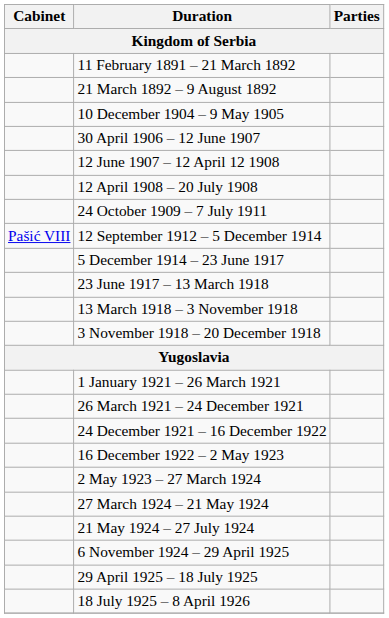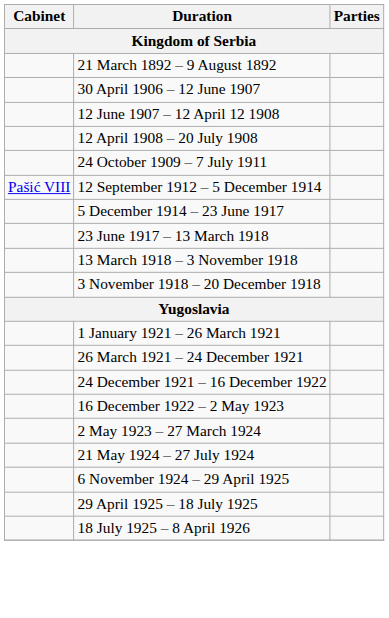 <table class="wikitable">
 <tr>
 <th>Cabinet</th>
 <th>Duration</th>
 <th>Parties</th>
 </tr>
 <tr>
 <th Colspan=3>Kingdom of Serbia</th>
 </tr>
 <tr>
 <td></td>
-<td>11 February 1891 – 21 March 1892</td>
-<td></td>
-</tr>
-<tr>
-<td></td>
 <td>21 March 1892 – 9 August 1892</td>
-<td></td>
-</tr>
-<tr>
-<td></td>
-<td>10 December 1904 – 9 May 1905</td>
 <td></td>
 </tr>
 <tr>
 <td></td>
 <td>30 April 1906 – 12 June 1907</td>
 <td></td>
 </tr>
 <tr>
 <td></td>
 <td>12 June 1907 – 12 April 12 1908</td>
 <td></td>
 </tr>
 <tr>
 <td></td>
 <td>12 April 1908 – 20 July 1908</td>
 <td></td>
 </tr>
 <tr>
 <td></td>
 <td>24 October 1909 – 7 July 1911</td>
 <td></td>
 </tr>
 <tr>
 <td><a href='#'>Pašić VIII</a></td>
 <td>12 September 1912 – 5 December 1914</td>
 <td></td>
 </tr>
 <tr>
 <td></td>
 <td>5 December 1914 – 23 June 1917</td>
 <td></td>
 </tr>
 <tr>
 <td></td>
 <td>23 June 1917 – 13 March 1918</td>
 <td></td>
 </tr>
 <tr>
 <td></td>
 <td>13 March 1918 – 3 November 1918</td>
 <td></td>
 </tr>
 <tr>
 <td></td>
 <td>3 November 1918 – 20 December 1918</td>
 <td></td>
 </tr>
 <tr>
 <th Colspan=3>Yugoslavia</th>
 </tr>
 <tr>
 <td></td>
 <td>1 January 1921 – 26 March 1921</td>
 <td></td>
 </tr>
 <tr>
 <td></td>
 <td>26 March 1921 – 24 December 1921</td>
 <td></td>
 </tr>
 <tr>
 <td></td>
 <td>24 December 1921 – 16 December 1922</td>
 <td></td>
 </tr>
 <tr>
 <td></td>
 <td>16 December 1922 – 2 May 1923</td>
 <td></td>
 </tr>
 <tr>
 <td></td>
 <td>2 May 1923 – 27 March 1924</td>
 <td></td>
 </tr>
 <tr>
 <td></td>
-<td>27 March 1924 – 21 May 1924</td>
-<td></td>
-</tr>
-<tr>
-<td></td>
 <td>21 May 1924 – 27 July 1924</td>
 <td></td>
 </tr>
 <tr>
 <td></td>
 <td>6 November 1924 – 29 April 1925</td>
 <td></td>
 </tr>
 <tr>
 <td></td>
 <td>29 April 1925 – 18 July 1925</td>
 <td></td>
 </tr>
 <tr>
 <td></td>
 <td>18 July 1925 – 8 April 1926</td>
 <td></td>
 </tr>
 <tr>
 </tr>
 </table>
